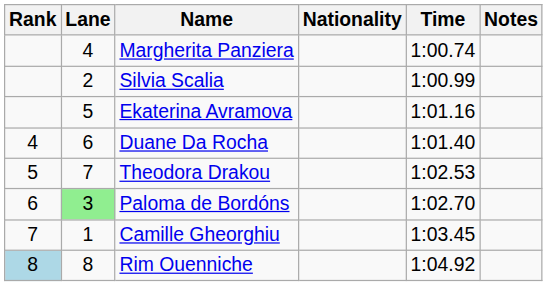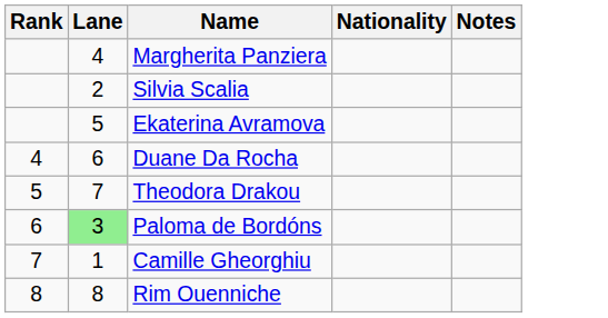 <table class="wikitable sortable" style="text-align:center">
 <tr>
 <th>Rank</th>
 <th>Lane</th>
 <th>Name</th>
 <th>Nationality</th>
-<th>Time</th>
 <th>Notes</th>
 </tr>
 <tr>
 <td></td>
 <td>4</td>
 <td align="left"><a href='#'>Margherita Panziera</a></td>
 <td align="left"></td>
-<td>1:00.74</td>
 <td></td>
 </tr>
 <tr>
 <td></td>
 <td>2</td>
 <td align="left"><a href='#'>Silvia Scalia</a></td>
 <td align="left"></td>
-<td>1:00.99</td>
 <td></td>
 </tr>
 <tr>
 <td></td>
 <td>5</td>
 <td align="left"><a href='#'>Ekaterina Avramova</a></td>
 <td align="left"></td>
-<td>1:01.16</td>
 <td></td>
 </tr>
 <tr>
 <td>4</td>
 <td>6</td>
 <td align="left"><a href='#'>Duane Da Rocha</a></td>
 <td align="left"></td>
-<td>1:01.40</td>
 <td></td>
 </tr>
 <tr>
 <td>5</td>
 <td>7</td>
 <td align="left"><a href='#'>Theodora Drakou</a></td>
 <td align="left"></td>
-<td>1:02.53</td>
 <td></td>
 </tr>
 <tr>
 <td>6</td>
 <td style="background: lightgreen;">3</td>
 <td align="left"><a href='#'>Paloma de Bordóns</a></td>
 <td align="left"></td>
-<td>1:02.70</td>
 <td></td>
 </tr>
 <tr>
 <td>7</td>
 <td>1</td>
 <td align="left"><a href='#'>Camille Gheorghiu</a></td>
 <td align="left"></td>
-<td>1:03.45</td>
 <td></td>
 </tr>
 <tr>
-<td style="background: lightblue;">8</td>
+<td>8</td>
 <td>8</td>
 <td align="left"><a href='#'>Rim Ouenniche</a></td>
 <td align="left"></td>
-<td>1:04.92</td>
 <td></td>
 </tr>
 </table>
